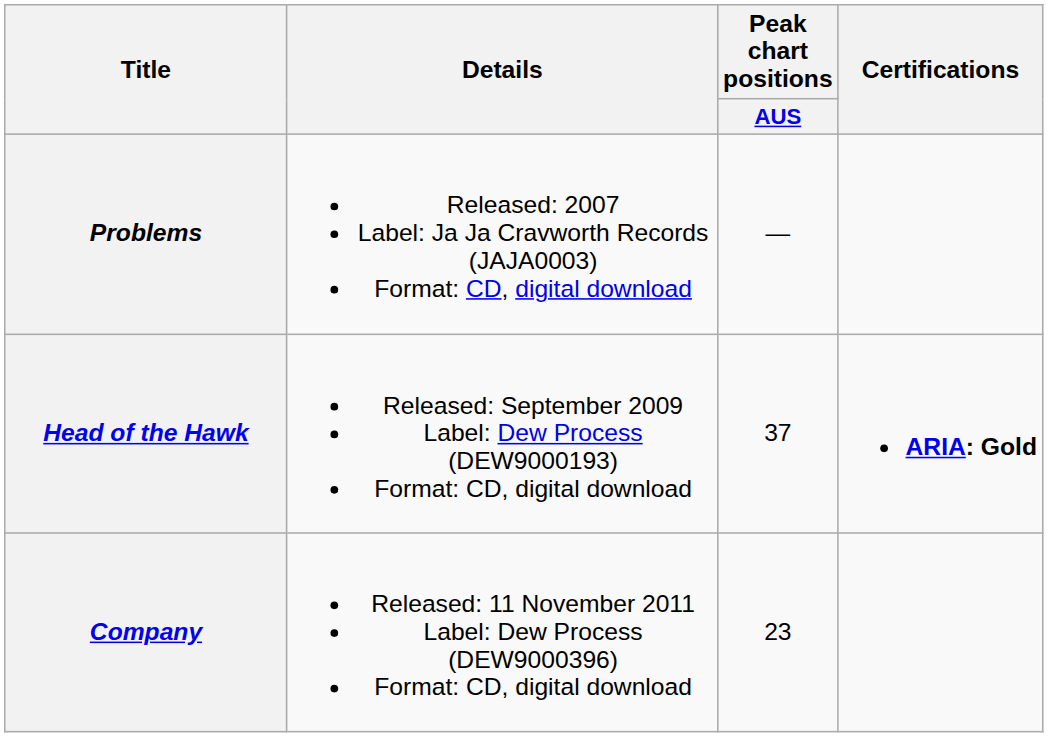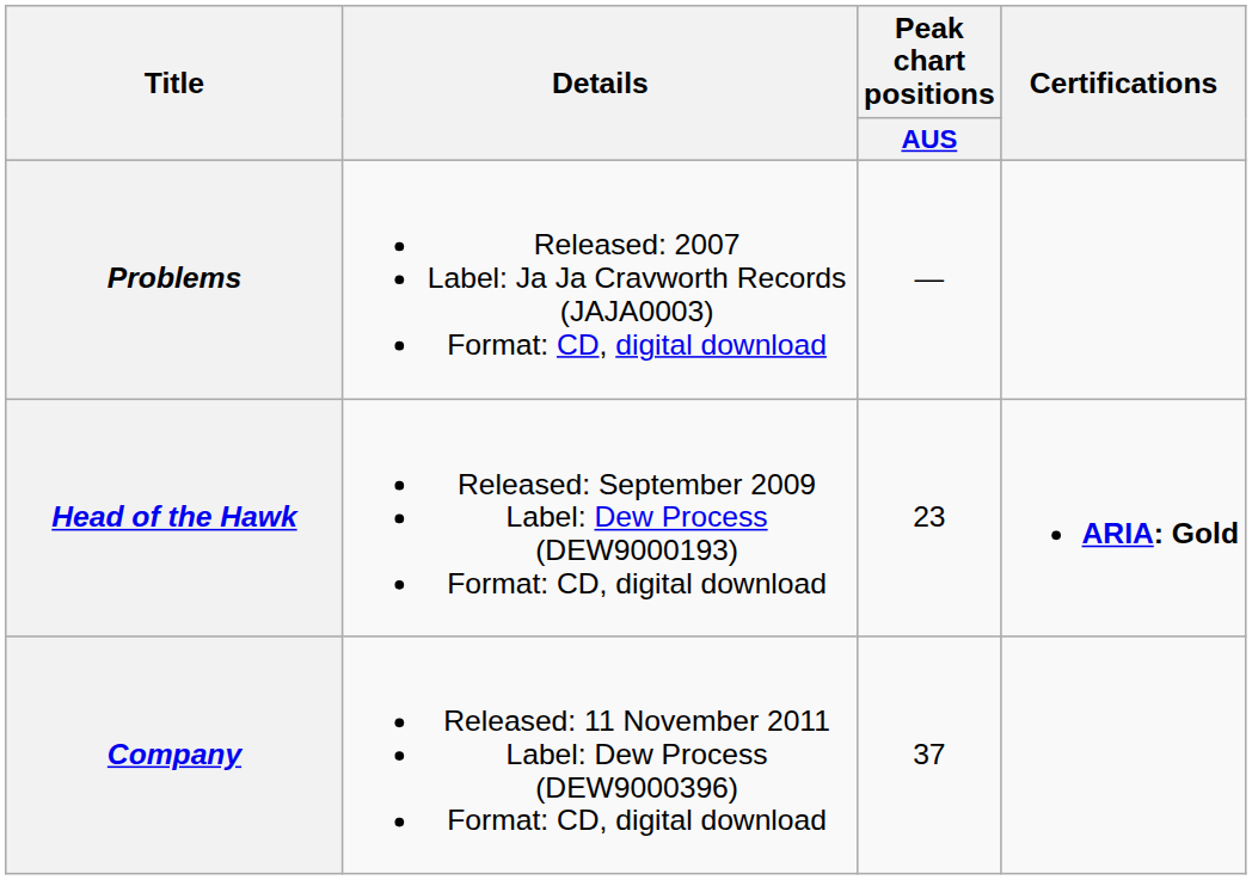 <table class="wikitable plainrowheaders" style="text-align:center;" border="1">
 <tr>
 <th scope="col" rowspan="2" style="width:11em;">Title</th>
 <th scope="col" rowspan="2" style="width:17em;">Details</th>
 <th scope="col" colspan="1">Peak chart positions</th>
 <th scope="col" rowspan="2">Certifications</th>
 </tr>
 <tr>
 <th scope="col" style="width:3em;font-size:90%;"><a href='#'>AUS</a><br></th>
 </tr>
 <tr>
 <th scope="row"><em>Problems</em></th>
 <td><br><ul><li>Released: 2007</li><li>Label: Ja Ja Cravworth Records (JAJA0003)</li><li>Format: <a href='#'>CD</a>, <a href='#'>digital download</a></li></ul></td>
 <td>—</td>
 <td></td>
 </tr>
 <tr>
 <th scope="row"><em><a href='#'>Head of the Hawk</a></em></th>
 <td><br><ul><li>Released: September 2009</li><li>Label: <a href='#'>Dew Process</a> (DEW9000193)</li><li>Format: CD, digital download</li></ul></td>
-<td>37</td>
+<td>23</td>
 <td><strong><br><ul><li><a href='#'>ARIA</a>: Gold</li></ul></strong></td>
 </tr>
 <tr>
 <th scope="row"><em><a href='#'>Company</a></em></th>
 <td><br><ul><li>Released: 11 November 2011</li><li>Label: Dew Process (DEW9000396)</li><li>Format: CD, digital download</li></ul></td>
-<td>23</td>
+<td>37</td>
 <td></td>
 </tr>
 </table>
